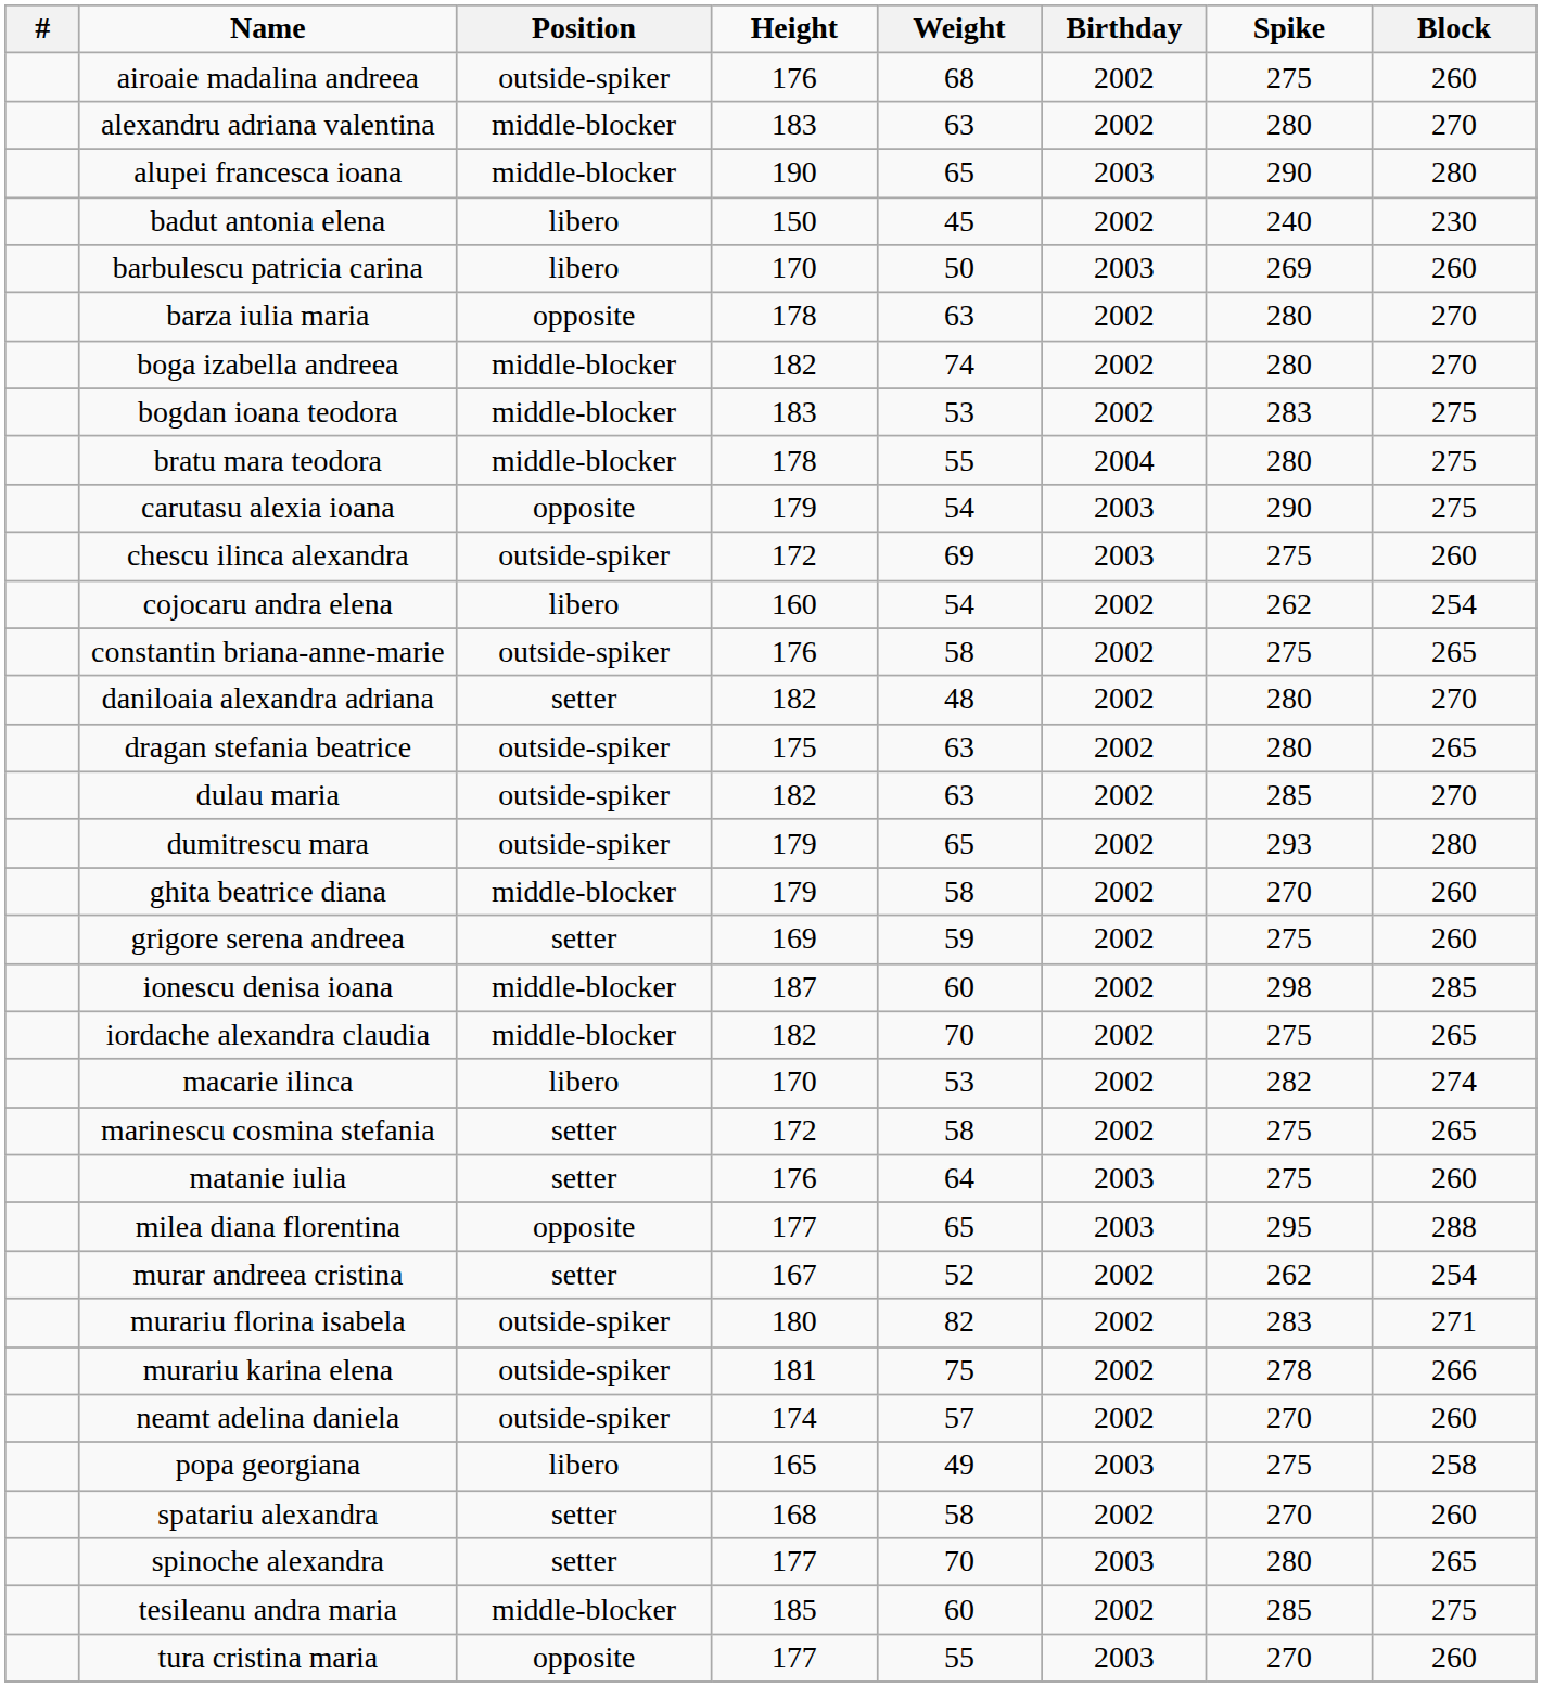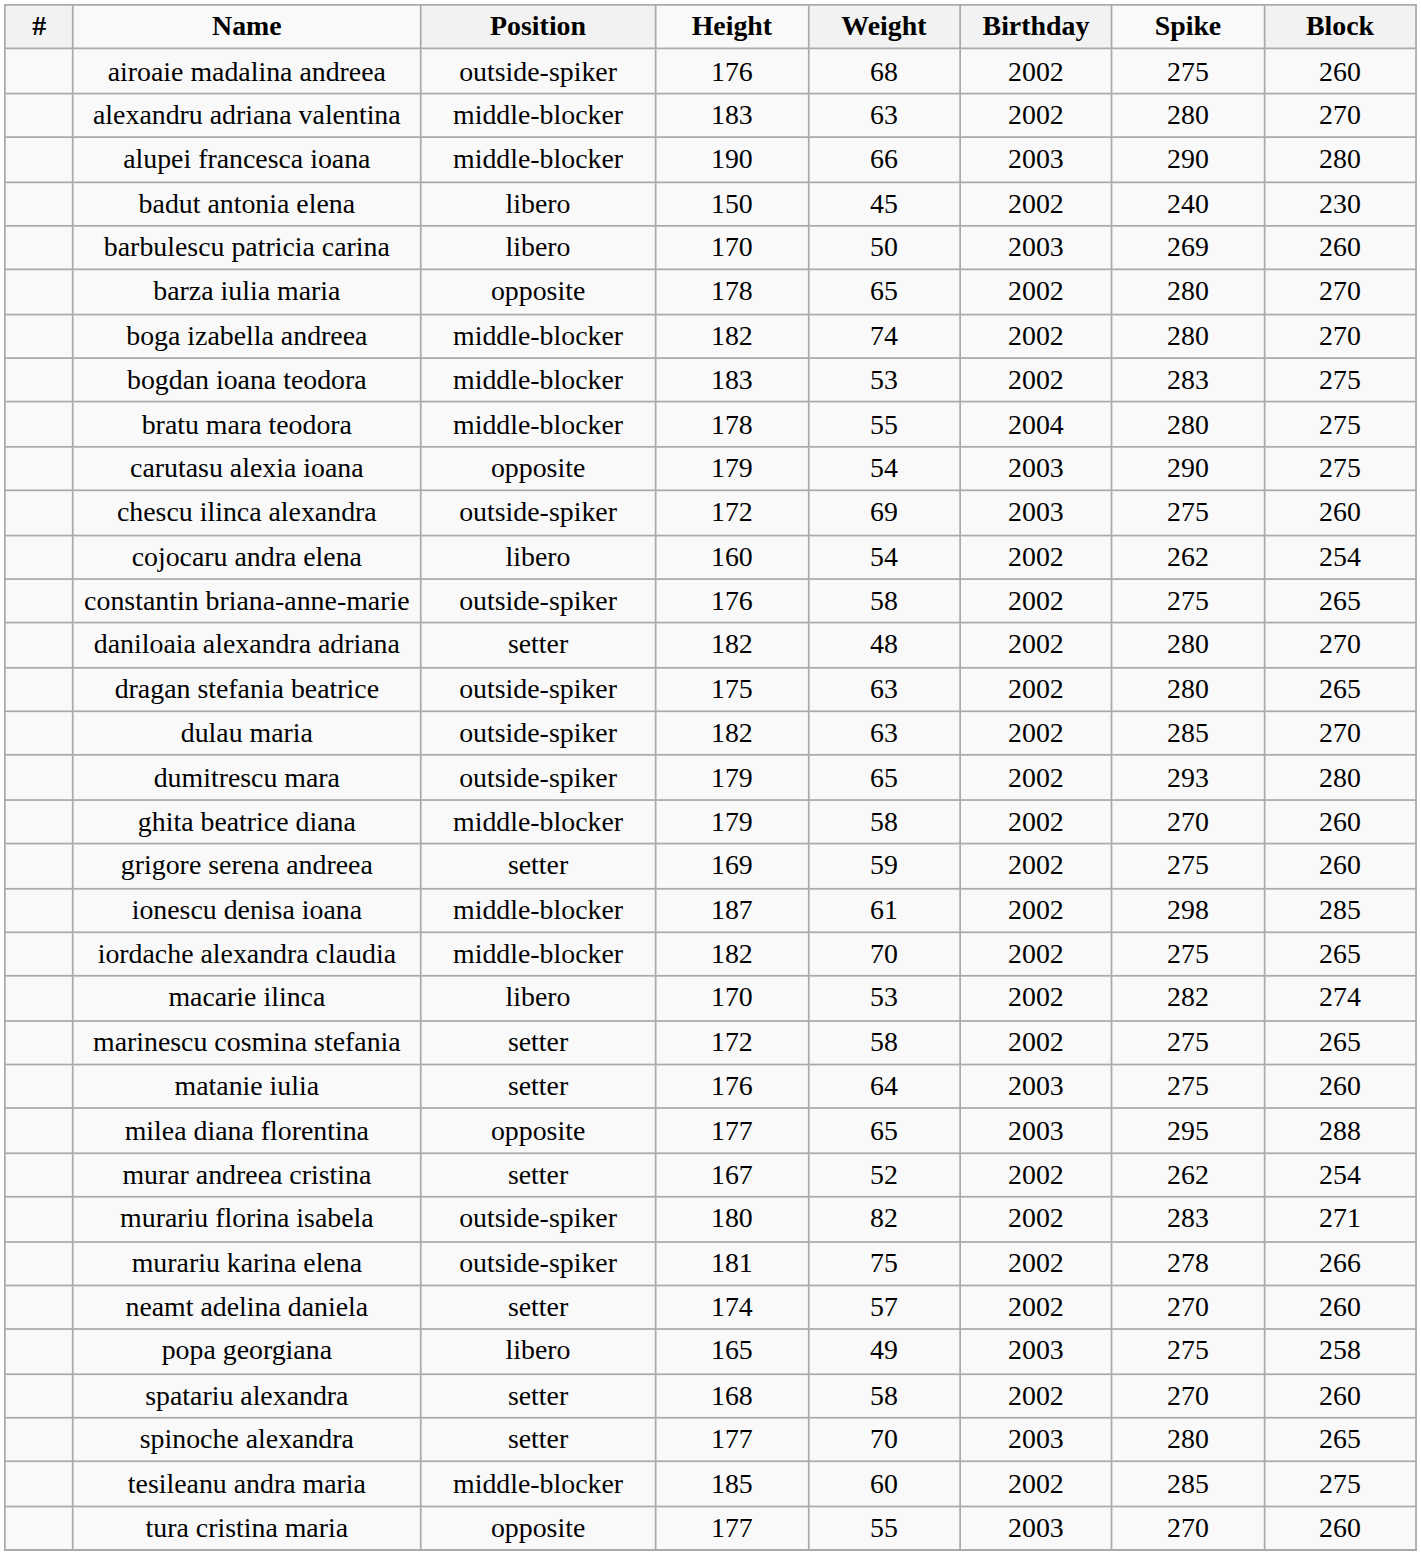 <table class="wikitable sortable" style="text-align:center;">
 <tr>
 <th style="width:2em">#</th>
 <td style="width:12em"><strong>Name</strong></td>
 <th style="width:8em"><strong>Position</strong></th>
 <td style="width:5em"><strong>Height</strong></td>
 <th style="width:5em"><strong>Weight</strong></th>
 <th style="width:5em"><strong>Birthday</strong></th>
 <td style="width:5em"><strong>Spike</strong></td>
 <th style="width:5em"><strong>Block</strong></th>
 </tr>
 <tr>
 <td></td>
 <td>airoaie madalina andreea</td>
 <td>outside-spiker</td>
 <td>176</td>
 <td>68</td>
 <td>2002</td>
 <td>275</td>
 <td>260</td>
 </tr>
 <tr>
 <td></td>
 <td>alexandru adriana valentina</td>
 <td>middle-blocker</td>
 <td>183</td>
 <td>63</td>
 <td>2002</td>
 <td>280</td>
 <td>270</td>
 </tr>
 <tr>
 <td></td>
 <td>alupei francesca ioana</td>
 <td>middle-blocker</td>
 <td>190</td>
-<td>65</td>
+<td>66</td>
 <td>2003</td>
 <td>290</td>
 <td>280</td>
 </tr>
 <tr>
 <td></td>
 <td>badut antonia elena</td>
 <td>libero</td>
 <td>150</td>
 <td>45</td>
 <td>2002</td>
 <td>240</td>
 <td>230</td>
 </tr>
 <tr>
 <td></td>
 <td>barbulescu patricia carina</td>
 <td>libero</td>
 <td>170</td>
 <td>50</td>
 <td>2003</td>
 <td>269</td>
 <td>260</td>
 </tr>
 <tr>
 <td></td>
 <td>barza iulia maria</td>
 <td>opposite</td>
 <td>178</td>
-<td>63</td>
+<td>65</td>
 <td>2002</td>
 <td>280</td>
 <td>270</td>
 </tr>
 <tr>
 <td></td>
 <td>boga izabella andreea</td>
 <td>middle-blocker</td>
 <td>182</td>
 <td>74</td>
 <td>2002</td>
 <td>280</td>
 <td>270</td>
 </tr>
 <tr>
 <td></td>
 <td>bogdan ioana teodora</td>
 <td>middle-blocker</td>
 <td>183</td>
 <td>53</td>
 <td>2002</td>
 <td>283</td>
 <td>275</td>
 </tr>
 <tr>
 <td></td>
 <td>bratu mara teodora</td>
 <td>middle-blocker</td>
 <td>178</td>
 <td>55</td>
 <td>2004</td>
 <td>280</td>
 <td>275</td>
 </tr>
 <tr>
 <td></td>
 <td>carutasu alexia ioana</td>
 <td>opposite</td>
 <td>179</td>
 <td>54</td>
 <td>2003</td>
 <td>290</td>
 <td>275</td>
 </tr>
 <tr>
 <td></td>
 <td>chescu ilinca alexandra</td>
 <td>outside-spiker</td>
 <td>172</td>
 <td>69</td>
 <td>2003</td>
 <td>275</td>
 <td>260</td>
 </tr>
 <tr>
 <td></td>
 <td>cojocaru andra elena</td>
 <td>libero</td>
 <td>160</td>
 <td>54</td>
 <td>2002</td>
 <td>262</td>
 <td>254</td>
 </tr>
 <tr>
 <td></td>
 <td>constantin briana-anne-marie</td>
 <td>outside-spiker</td>
 <td>176</td>
 <td>58</td>
 <td>2002</td>
 <td>275</td>
 <td>265</td>
 </tr>
 <tr>
 <td></td>
 <td>daniloaia alexandra adriana</td>
 <td>setter</td>
 <td>182</td>
 <td>48</td>
 <td>2002</td>
 <td>280</td>
 <td>270</td>
 </tr>
 <tr>
 <td></td>
 <td>dragan stefania beatrice</td>
 <td>outside-spiker</td>
 <td>175</td>
 <td>63</td>
 <td>2002</td>
 <td>280</td>
 <td>265</td>
 </tr>
 <tr>
 <td></td>
 <td>dulau maria</td>
 <td>outside-spiker</td>
 <td>182</td>
 <td>63</td>
 <td>2002</td>
 <td>285</td>
 <td>270</td>
 </tr>
 <tr>
 <td></td>
 <td>dumitrescu mara</td>
 <td>outside-spiker</td>
 <td>179</td>
 <td>65</td>
 <td>2002</td>
 <td>293</td>
 <td>280</td>
 </tr>
 <tr>
 <td></td>
 <td>ghita beatrice diana</td>
 <td>middle-blocker</td>
 <td>179</td>
 <td>58</td>
 <td>2002</td>
 <td>270</td>
 <td>260</td>
 </tr>
 <tr>
 <td></td>
 <td>grigore serena andreea</td>
 <td>setter</td>
 <td>169</td>
 <td>59</td>
 <td>2002</td>
 <td>275</td>
 <td>260</td>
 </tr>
 <tr>
 <td></td>
 <td>ionescu denisa ioana</td>
 <td>middle-blocker</td>
 <td>187</td>
-<td>60</td>
+<td>61</td>
 <td>2002</td>
 <td>298</td>
 <td>285</td>
 </tr>
 <tr>
 <td></td>
 <td>iordache alexandra claudia</td>
 <td>middle-blocker</td>
 <td>182</td>
 <td>70</td>
 <td>2002</td>
 <td>275</td>
 <td>265</td>
 </tr>
 <tr>
 <td></td>
 <td>macarie ilinca</td>
 <td>libero</td>
 <td>170</td>
 <td>53</td>
 <td>2002</td>
 <td>282</td>
 <td>274</td>
 </tr>
 <tr>
 <td></td>
 <td>marinescu cosmina stefania</td>
 <td>setter</td>
 <td>172</td>
 <td>58</td>
 <td>2002</td>
 <td>275</td>
 <td>265</td>
 </tr>
 <tr>
 <td></td>
 <td>matanie iulia</td>
 <td>setter</td>
 <td>176</td>
 <td>64</td>
 <td>2003</td>
 <td>275</td>
 <td>260</td>
 </tr>
 <tr>
 <td></td>
 <td>milea diana florentina</td>
 <td>opposite</td>
 <td>177</td>
 <td>65</td>
 <td>2003</td>
 <td>295</td>
 <td>288</td>
 </tr>
 <tr>
 <td></td>
 <td>murar andreea cristina</td>
 <td>setter</td>
 <td>167</td>
 <td>52</td>
 <td>2002</td>
 <td>262</td>
 <td>254</td>
 </tr>
 <tr>
 <td></td>
 <td>murariu florina isabela</td>
 <td>outside-spiker</td>
 <td>180</td>
 <td>82</td>
 <td>2002</td>
 <td>283</td>
 <td>271</td>
 </tr>
 <tr>
 <td></td>
 <td>murariu karina elena</td>
 <td>outside-spiker</td>
 <td>181</td>
 <td>75</td>
 <td>2002</td>
 <td>278</td>
 <td>266</td>
 </tr>
 <tr>
 <td></td>
 <td>neamt adelina daniela</td>
-<td>outside-spiker</td>
+<td>setter</td>
 <td>174</td>
 <td>57</td>
 <td>2002</td>
 <td>270</td>
 <td>260</td>
 </tr>
 <tr>
 <td></td>
 <td>popa georgiana</td>
 <td>libero</td>
 <td>165</td>
 <td>49</td>
 <td>2003</td>
 <td>275</td>
 <td>258</td>
 </tr>
 <tr>
 <td></td>
 <td>spatariu alexandra</td>
 <td>setter</td>
 <td>168</td>
 <td>58</td>
 <td>2002</td>
 <td>270</td>
 <td>260</td>
 </tr>
 <tr>
 <td></td>
 <td>spinoche alexandra</td>
 <td>setter</td>
 <td>177</td>
 <td>70</td>
 <td>2003</td>
 <td>280</td>
 <td>265</td>
 </tr>
 <tr>
 <td></td>
 <td>tesileanu andra maria</td>
 <td>middle-blocker</td>
 <td>185</td>
 <td>60</td>
 <td>2002</td>
 <td>285</td>
 <td>275</td>
 </tr>
 <tr>
 <td></td>
 <td>tura cristina maria</td>
 <td>opposite</td>
 <td>177</td>
 <td>55</td>
 <td>2003</td>
 <td>270</td>
 <td>260</td>
 </tr>
 <tr>
 </tr>
 </table>
